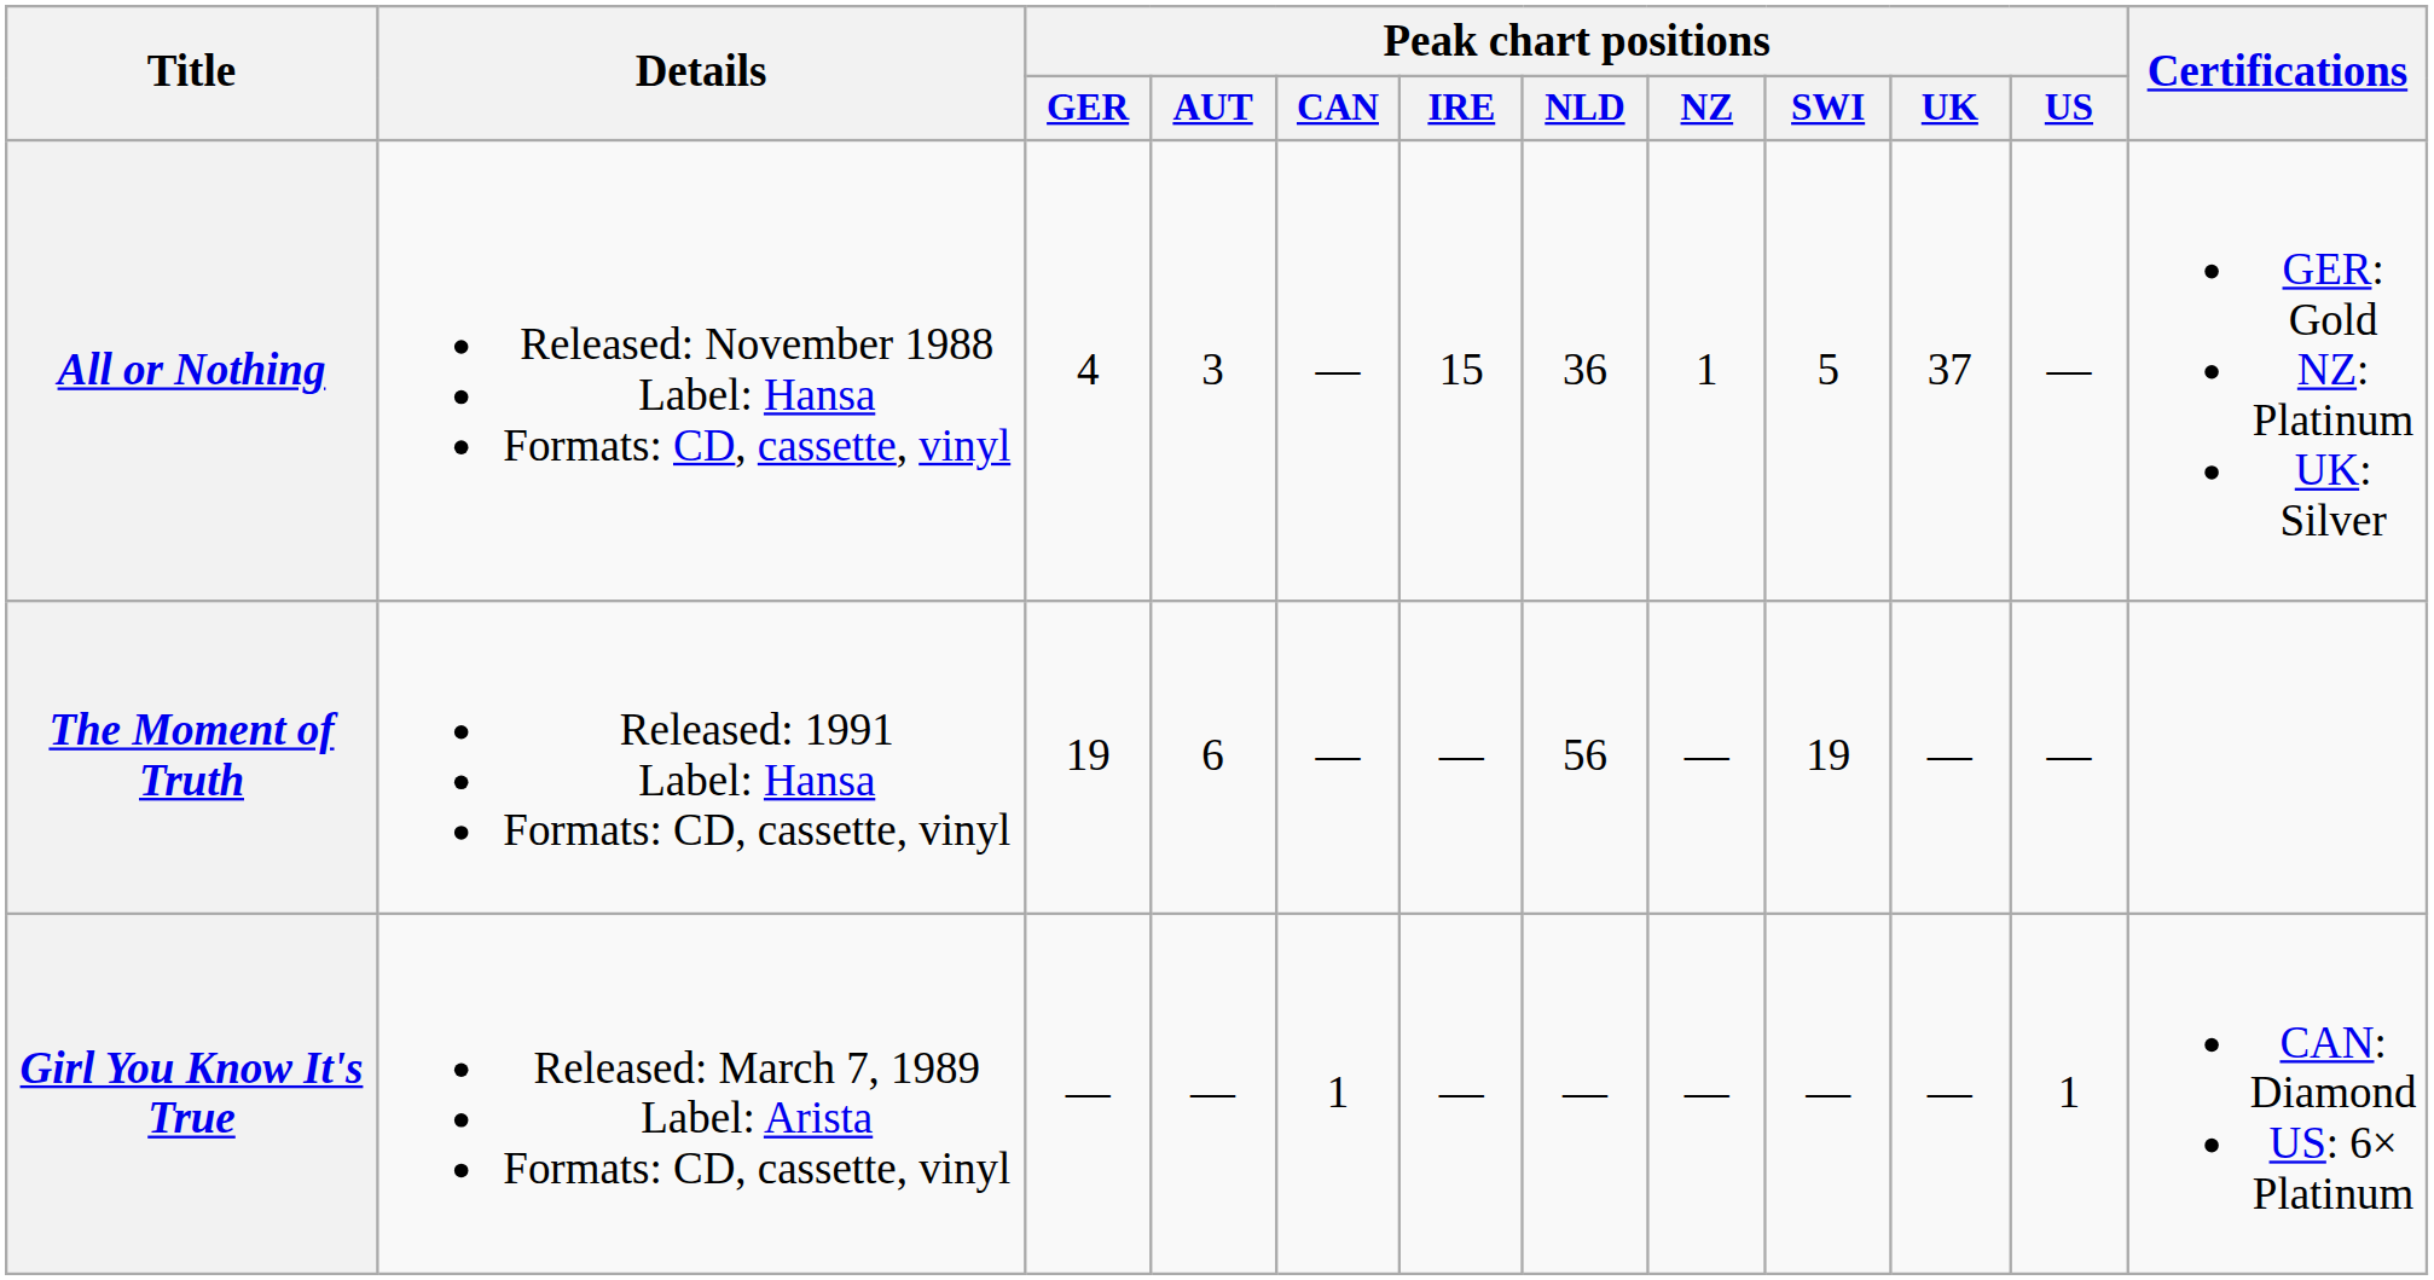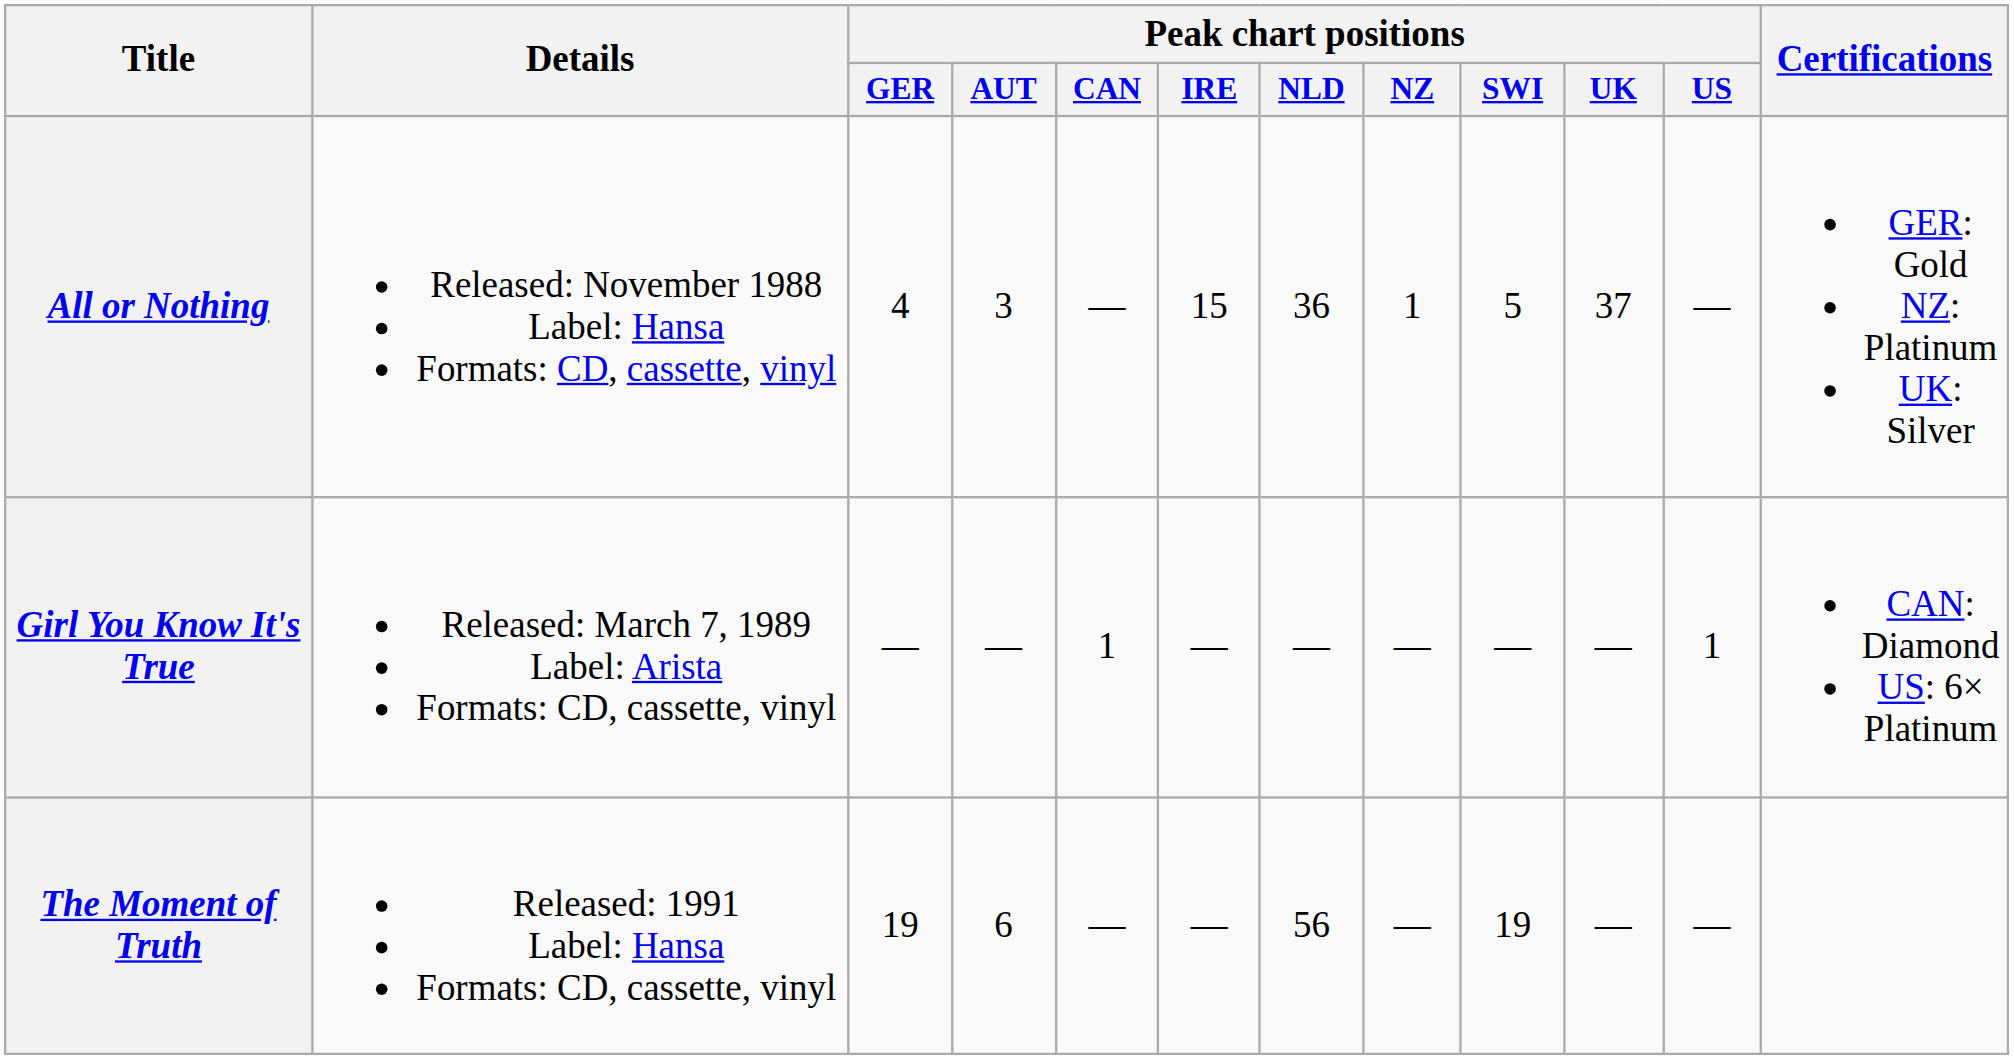 <table class="wikitable plainrowheaders" style="text-align:center;" border="1">
 <tr>
 <th scope="col" rowspan="2" style="width:9em;">Title</th>
 <th scope="col" rowspan="2" style="width:16em;">Details</th>
 <th scope="col" colspan="9">Peak chart positions</th>
 <th scope="col" rowspan="2"><a href='#'>Certifications</a></th>
 </tr>
 <tr>
 <th scope="col" style="width:3em;font-size:85%;"><a href='#'>GER</a><br></th>
 <th scope="col" style="width:3em;font-size:85%;"><a href='#'>AUT</a><br></th>
 <th scope="col" style="width:3em;font-size:85%;"><a href='#'>CAN</a><br></th>
 <th scope="col" style="width:3em;font-size:85%;"><a href='#'>IRE</a></th>
 <th scope="col" style="width:3em;font-size:85%;"><a href='#'>NLD</a><br></th>
 <th scope="col" style="width:3em;font-size:85%;"><a href='#'>NZ</a><br></th>
 <th scope="col" style="width:3em;font-size:85%;"><a href='#'>SWI</a><br></th>
 <th scope="col" style="width:3em;font-size:85%;"><a href='#'>UK</a><br></th>
 <th scope="col" style="width:3em;font-size:85%;"><a href='#'>US</a><br></th>
 </tr>
 <tr>
 <th scope="row"><em><a href='#'>All or Nothing</a></em></th>
 <td><br><ul><li>Released: November 1988</li><li>Label: <a href='#'>Hansa</a></li><li>Formats: <a href='#'>CD</a>, <a href='#'>cassette</a>, <a href='#'>vinyl</a></li></ul></td>
 <td>4</td>
 <td>3</td>
 <td>—</td>
 <td>15</td>
 <td>36</td>
 <td>1</td>
 <td>5</td>
 <td>37</td>
 <td>—</td>
 <td><br><ul><li><a href='#'>GER</a>: Gold</li><li><a href='#'>NZ</a>: Platinum</li><li><a href='#'>UK</a>: Silver</li></ul></td>
 </tr>
 <tr>
+<th scope="row"><em><a href='#'>Girl You Know It's True</a></em></th>
+<td><br><ul><li>Released: March 7, 1989</li><li>Label: <a href='#'>Arista</a></li><li>Formats: CD, cassette, vinyl</li></ul></td>
+<td>—</td>
+<td>—</td>
+<td>1</td>
+<td>—</td>
+<td>—</td>
+<td>—</td>
+<td>—</td>
+<td>—</td>
+<td>1</td>
+<td><br><ul><li><a href='#'>CAN</a>: Diamond</li><li><a href='#'>US</a>: 6× Platinum</li></ul></td>
+</tr>
+<tr>
 <th scope="row"><em><a href='#'>The Moment of Truth</a></em></th>
 <td><br><ul><li>Released: 1991</li><li>Label: <a href='#'>Hansa</a></li><li>Formats: CD, cassette, vinyl</li></ul></td>
 <td>19</td>
 <td>6</td>
 <td>—</td>
 <td>—</td>
 <td>56</td>
 <td>—</td>
 <td>19</td>
 <td>—</td>
 <td>—</td>
 <td></td>
 </tr>
-<tr>
-<th scope="row"><em><a href='#'>Girl You Know It's True</a></em></th>
-<td><br><ul><li>Released: March 7, 1989</li><li>Label: <a href='#'>Arista</a></li><li>Formats: CD, cassette, vinyl</li></ul></td>
-<td>—</td>
-<td>—</td>
-<td>1</td>
-<td>—</td>
-<td>—</td>
-<td>—</td>
-<td>—</td>
-<td>—</td>
-<td>1</td>
-<td><br><ul><li><a href='#'>CAN</a>: Diamond</li><li><a href='#'>US</a>: 6× Platinum</li></ul></td>
-</tr>
 </table>
